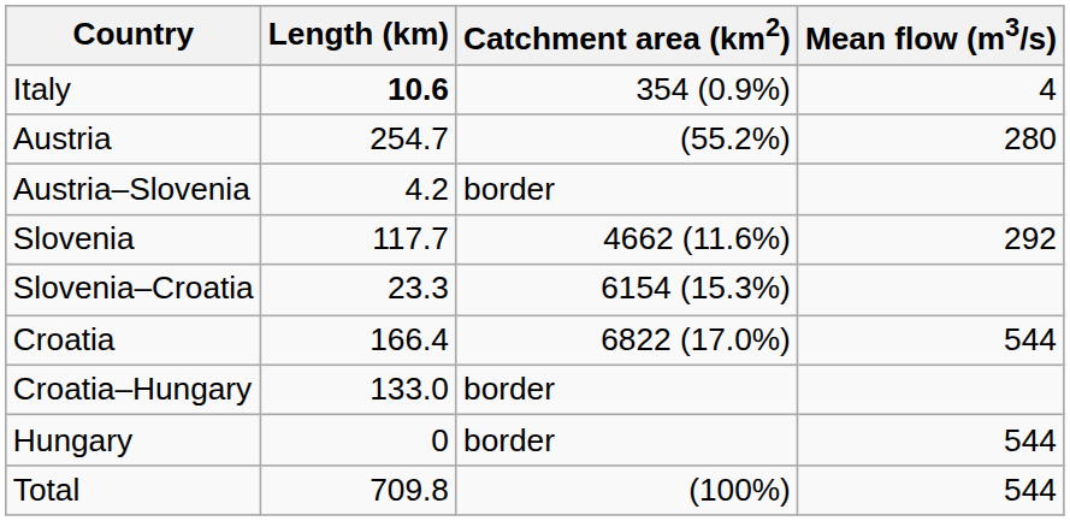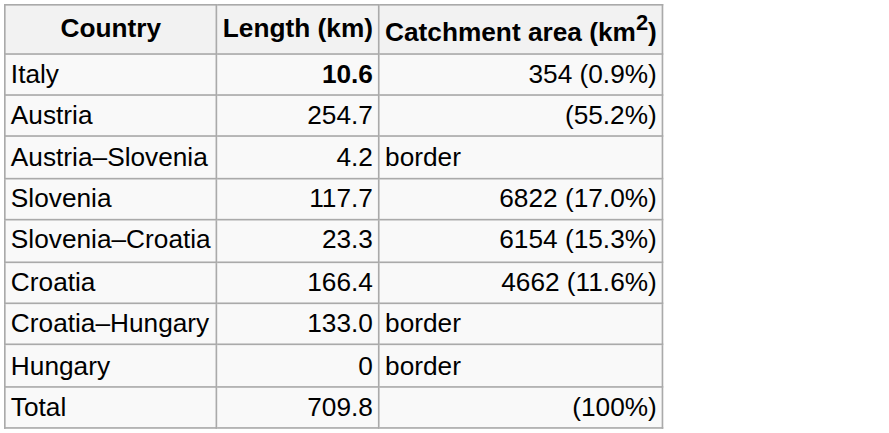 <table class="wikitable">
 <tr>
 <th>Country</th>
 <th>Length (km)</th>
 <th>Catchment area (km<sup>2</sup>)</th>
-<th>Mean flow (m<sup>3</sup>/s)</th>
 </tr>
 <tr>
 <td>Italy</td>
 <td align=right><strong>10.6</strong></td>
 <td align=right>354 (0.9%)</td>
-<td align=right>4</td>
 </tr>
 <tr>
 <td>Austria</td>
 <td align=right>254.7</td>
 <td align=right> (55.2%)</td>
-<td align=right>280</td>
 </tr>
 <tr>
 <td>Austria–Slovenia</td>
 <td align=right>4.2</td>
 <td>border</td>
-<td></td>
 </tr>
 <tr>
 <td>Slovenia</td>
 <td align=right>117.7</td>
-<td align=right>4662 (11.6%)</td>
-<td align=right>292</td>
+<td align=right>6822 (17.0%)</td>
 </tr>
 <tr>
 <td>Slovenia–Croatia</td>
 <td align=right>23.3</td>
 <td align=right>6154 (15.3%)</td>
-<td></td>
 </tr>
 <tr>
 <td>Croatia</td>
 <td align=right>166.4</td>
-<td align=right>6822 (17.0%)</td>
-<td align=right>544</td>
+<td align=right>4662 (11.6%)</td>
 </tr>
 <tr>
 <td>Croatia–Hungary</td>
 <td align=right>133.0</td>
 <td>border</td>
-<td></td>
 </tr>
 <tr>
 <td>Hungary</td>
 <td align=right>0</td>
 <td>border</td>
-<td align=right>544</td>
 </tr>
 <tr>
 <td>Total</td>
 <td align=right>709.8</td>
 <td align=right> (100%)</td>
-<td align=right>544</td>
 </tr>
 </table>
